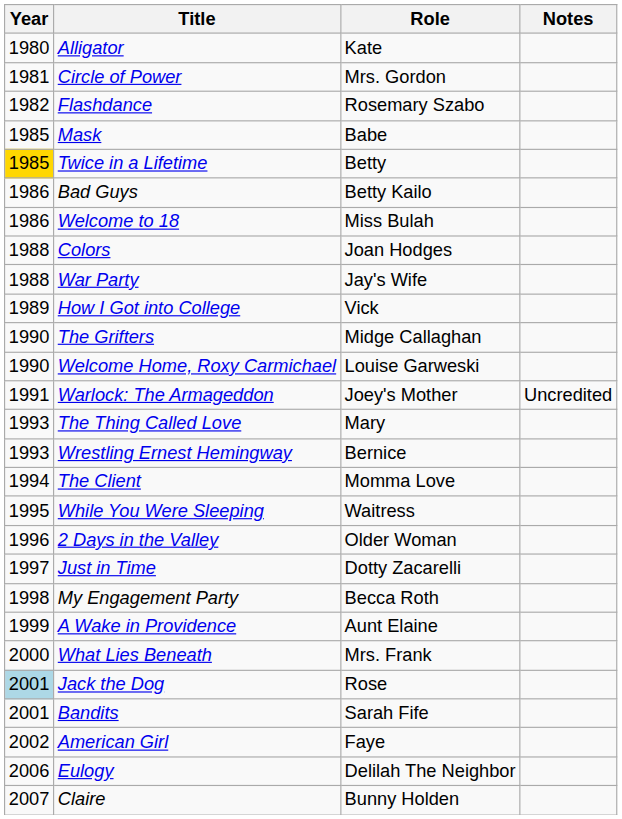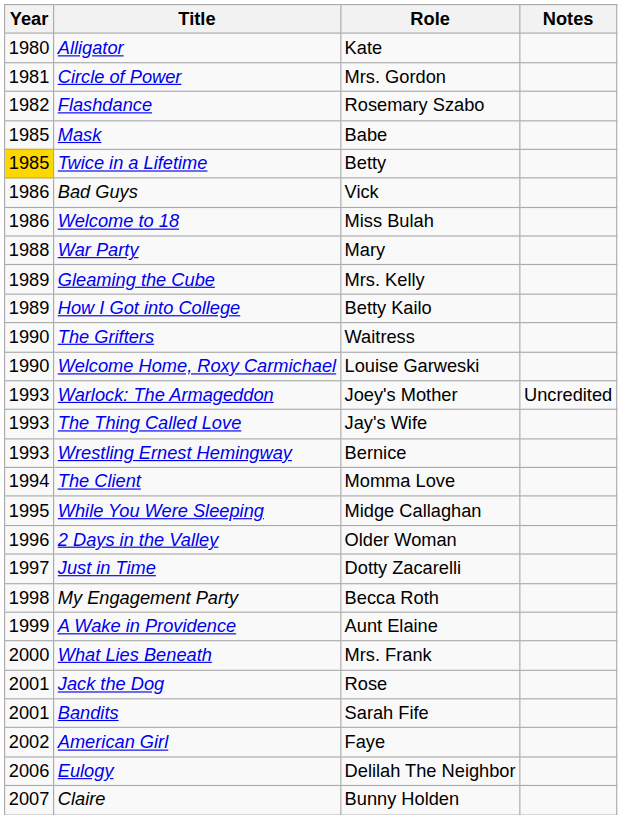 <table class="wikitable">
 <tr>
 <th>Year</th>
 <th>Title</th>
 <th>Role</th>
 <th>Notes</th>
 </tr>
 <tr>
 <td>1980</td>
 <td><em><a href='#'>Alligator</a></em></td>
 <td>Kate</td>
 <td></td>
 </tr>
 <tr>
 <td>1981</td>
 <td><em><a href='#'>Circle of Power </a></em></td>
 <td>Mrs. Gordon</td>
 <td></td>
 </tr>
 <tr>
 <td>1982</td>
 <td><em><a href='#'>Flashdance</a></em></td>
 <td>Rosemary Szabo</td>
 <td></td>
 </tr>
 <tr>
 <td>1985</td>
 <td><em><a href='#'>Mask</a></em></td>
 <td>Babe</td>
 <td></td>
 </tr>
 <tr>
 <td style="background: gold;">1985</td>
 <td><em><a href='#'>Twice in a Lifetime</a></em></td>
 <td>Betty</td>
 <td></td>
 </tr>
 <tr>
 <td>1986</td>
 <td><em>Bad Guys</em></td>
-<td>Betty Kailo</td>
+<td>Vick</td>
 <td></td>
 </tr>
 <tr>
 <td>1986</td>
 <td><em><a href='#'>Welcome to 18</a></em></td>
 <td>Miss Bulah</td>
 <td></td>
 </tr>
 <tr>
 <td>1988</td>
-<td><em><a href='#'>Colors</a></em></td>
-<td>Joan Hodges</td>
+<td><em><a href='#'>War Party</a></em></td>
+<td>Mary</td>
 <td></td>
 </tr>
 <tr>
-<td>1988</td>
-<td><em><a href='#'>War Party</a></em></td>
-<td>Jay's Wife</td>
+<td>1989</td>
+<td><em><a href='#'>Gleaming the Cube</a></em></td>
+<td>Mrs. Kelly</td>
 <td></td>
 </tr>
 <tr>
 <td>1989</td>
 <td><em><a href='#'>How I Got into College</a></em></td>
-<td>Vick</td>
+<td>Betty Kailo</td>
 <td></td>
 </tr>
 <tr>
 <td>1990</td>
 <td><em><a href='#'>The Grifters</a></em></td>
-<td>Midge Callaghan</td>
+<td>Waitress</td>
 <td></td>
 </tr>
 <tr>
 <td>1990</td>
 <td><em><a href='#'>Welcome Home, Roxy Carmichael</a></em></td>
 <td>Louise Garweski</td>
 <td></td>
 </tr>
 <tr>
-<td>1991</td>
+<td>1993</td>
 <td><em><a href='#'>Warlock: The Armageddon</a></em></td>
 <td>Joey's Mother</td>
 <td>Uncredited</td>
 </tr>
 <tr>
 <td>1993</td>
 <td><em><a href='#'>The Thing Called Love</a></em></td>
-<td>Mary</td>
+<td>Jay's Wife</td>
 <td></td>
 </tr>
 <tr>
 <td>1993</td>
 <td><em><a href='#'>Wrestling Ernest Hemingway</a></em></td>
 <td>Bernice</td>
 <td></td>
 </tr>
 <tr>
 <td>1994</td>
 <td><em><a href='#'>The Client</a></em></td>
 <td>Momma Love</td>
 <td></td>
 </tr>
 <tr>
 <td>1995</td>
 <td><em><a href='#'>While You Were Sleeping</a></em></td>
-<td>Waitress</td>
+<td>Midge Callaghan</td>
 <td></td>
 </tr>
 <tr>
 <td>1996</td>
 <td><em><a href='#'>2 Days in the Valley</a></em></td>
 <td>Older Woman</td>
 <td></td>
 </tr>
 <tr>
 <td>1997</td>
 <td><em><a href='#'>Just in Time</a></em></td>
 <td>Dotty Zacarelli</td>
 <td></td>
 </tr>
 <tr>
 <td>1998</td>
 <td><em>My Engagement Party</em></td>
 <td>Becca Roth</td>
 <td></td>
 </tr>
 <tr>
 <td>1999</td>
 <td><em><a href='#'>A Wake in Providence</a></em></td>
 <td>Aunt Elaine</td>
 <td></td>
 </tr>
 <tr>
 <td>2000</td>
 <td><em><a href='#'>What Lies Beneath</a></em></td>
 <td>Mrs. Frank</td>
 <td></td>
 </tr>
 <tr>
-<td style="background: lightblue;">2001</td>
+<td>2001</td>
 <td><em><a href='#'>Jack the Dog</a></em></td>
 <td>Rose</td>
 <td></td>
 </tr>
 <tr>
 <td>2001</td>
 <td><em><a href='#'>Bandits</a></em></td>
 <td>Sarah Fife</td>
 <td></td>
 </tr>
 <tr>
 <td>2002</td>
 <td><em><a href='#'>American Girl</a></em></td>
 <td>Faye</td>
 <td></td>
 </tr>
 <tr>
 <td>2006</td>
 <td><em><a href='#'>Eulogy</a></em></td>
 <td>Delilah The Neighbor</td>
 <td></td>
 </tr>
 <tr>
 <td>2007</td>
 <td><em>Claire</em></td>
 <td>Bunny Holden</td>
 <td></td>
 </tr>
 </table>
